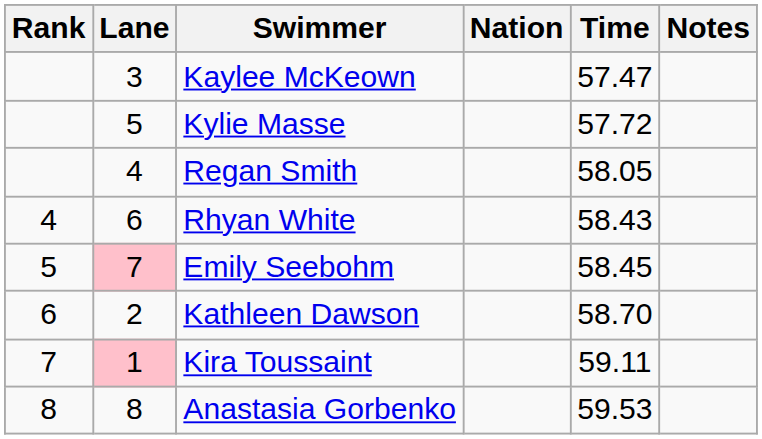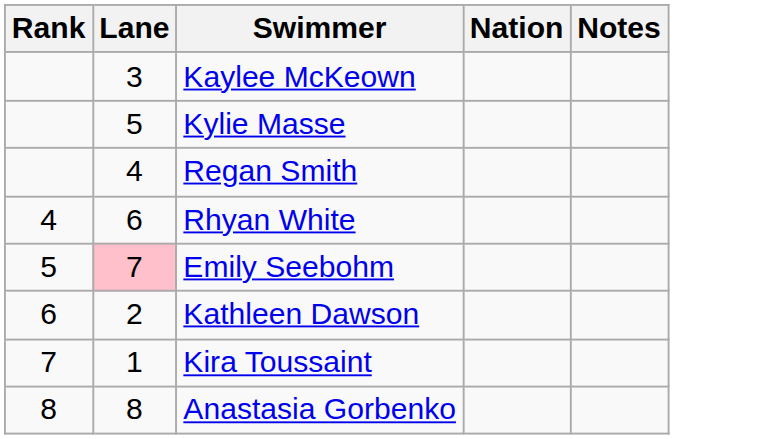 <table class="wikitable sortable" style="text-align:center">
 <tr>
 <th>Rank</th>
 <th>Lane</th>
 <th>Swimmer</th>
 <th>Nation</th>
-<th>Time</th>
 <th>Notes</th>
 </tr>
 <tr>
 <td></td>
 <td>3</td>
 <td align=left><a href='#'>Kaylee McKeown</a></td>
 <td align=left></td>
-<td>57.47</td>
 <td></td>
 </tr>
 <tr>
 <td></td>
 <td>5</td>
 <td align=left><a href='#'>Kylie Masse</a></td>
 <td align=left></td>
-<td>57.72</td>
 <td></td>
 </tr>
 <tr>
 <td></td>
 <td>4</td>
 <td align=left><a href='#'>Regan Smith</a></td>
 <td align=left></td>
-<td>58.05</td>
 <td></td>
 </tr>
 <tr>
 <td>4</td>
 <td>6</td>
 <td align=left><a href='#'>Rhyan White</a></td>
 <td align=left></td>
-<td>58.43</td>
 <td></td>
 </tr>
 <tr>
 <td>5</td>
 <td style="background: pink;">7</td>
 <td align=left><a href='#'>Emily Seebohm</a></td>
 <td align=left></td>
-<td>58.45</td>
 <td></td>
 </tr>
 <tr>
 <td>6</td>
 <td>2</td>
 <td align=left><a href='#'>Kathleen Dawson</a></td>
 <td align=left></td>
-<td>58.70</td>
 <td></td>
 </tr>
 <tr>
 <td>7</td>
-<td style="background: pink;">1</td>
+<td>1</td>
 <td align=left><a href='#'>Kira Toussaint</a></td>
 <td align=left></td>
-<td>59.11</td>
 <td></td>
 </tr>
 <tr>
 <td>8</td>
 <td>8</td>
 <td align=left><a href='#'>Anastasia Gorbenko</a></td>
 <td align=left></td>
-<td>59.53</td>
 <td></td>
 </tr>
 </table>
